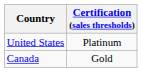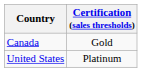 <table class="wikitable sortable">
 <tr>
 <th>Country</th>
 <th><a href='#'>Certification</a><br><small>(<a href='#'>sales thresholds</a>)</small></th>
 </tr>
 <tr>
+<td><a href='#'>Canada</a></td>
+<td style="text-align:center;">Gold</td>
+</tr>
+<tr>
 <td><a href='#'>United States</a></td>
 <td style="text-align:center;">Platinum</td>
 </tr>
-<tr>
-<td><a href='#'>Canada</a></td>
-<td style="text-align:center;">Gold</td>
-</tr>
 </table>
